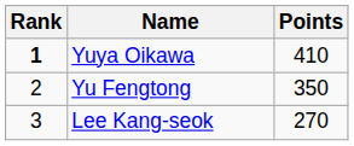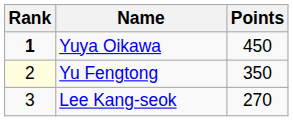 <table class="wikitable" border="1">
 <tr>
 <th width=30>Rank</th>
 <th width=150>Name</th>
 <th width=25>Points</th>
 </tr>
 <tr>
 <td align=center><strong>1</strong></td>
 <td> <a href='#'>Yuya Oikawa</a></td>
-<td align=center>410</td>
+<td align=center>450</td>
 </tr>
 <tr>
-<td align=center>2</td>
+<td align=center style="background: lightyellow;">2</td>
 <td> <a href='#'>Yu Fengtong</a></td>
 <td align=center>350</td>
 </tr>
 <tr>
 <td align=center>3</td>
 <td> <a href='#'>Lee Kang-seok</a></td>
 <td align=center>270</td>
 </tr>
 </table>
